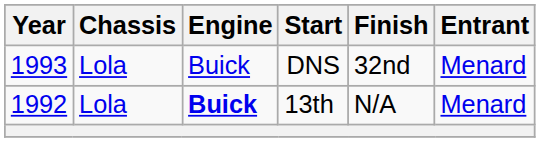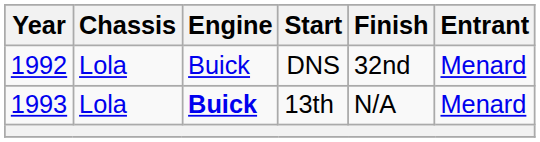 <table class="wikitable" style="font-size: 90%;">
 <tr>
 <th>Year</th>
 <th>Chassis</th>
 <th>Engine</th>
 <th>Start</th>
 <th>Finish</th>
 <th>Entrant</th>
 </tr>
 <tr>
-<td><a href='#'>1993</a></td>
+<td><a href='#'>1992</a></td>
 <td><a href='#'>Lola</a></td>
 <td><a href='#'>Buick</a></td>
 <td align="center">DNS</td>
 <td>32nd</td>
 <td nowrap><a href='#'>Menard</a></td>
 </tr>
 <tr>
-<td><a href='#'>1992</a></td>
+<td><a href='#'>1993</a></td>
 <td><a href='#'>Lola</a></td>
 <td><strong><a href='#'>Buick</a></strong></td>
 <td>13th</td>
 <td>N/A</td>
 <td nowrap><a href='#'>Menard</a></td>
 </tr>
 <tr>
 <th colspan="13"></th>
 </tr>
 </table>
